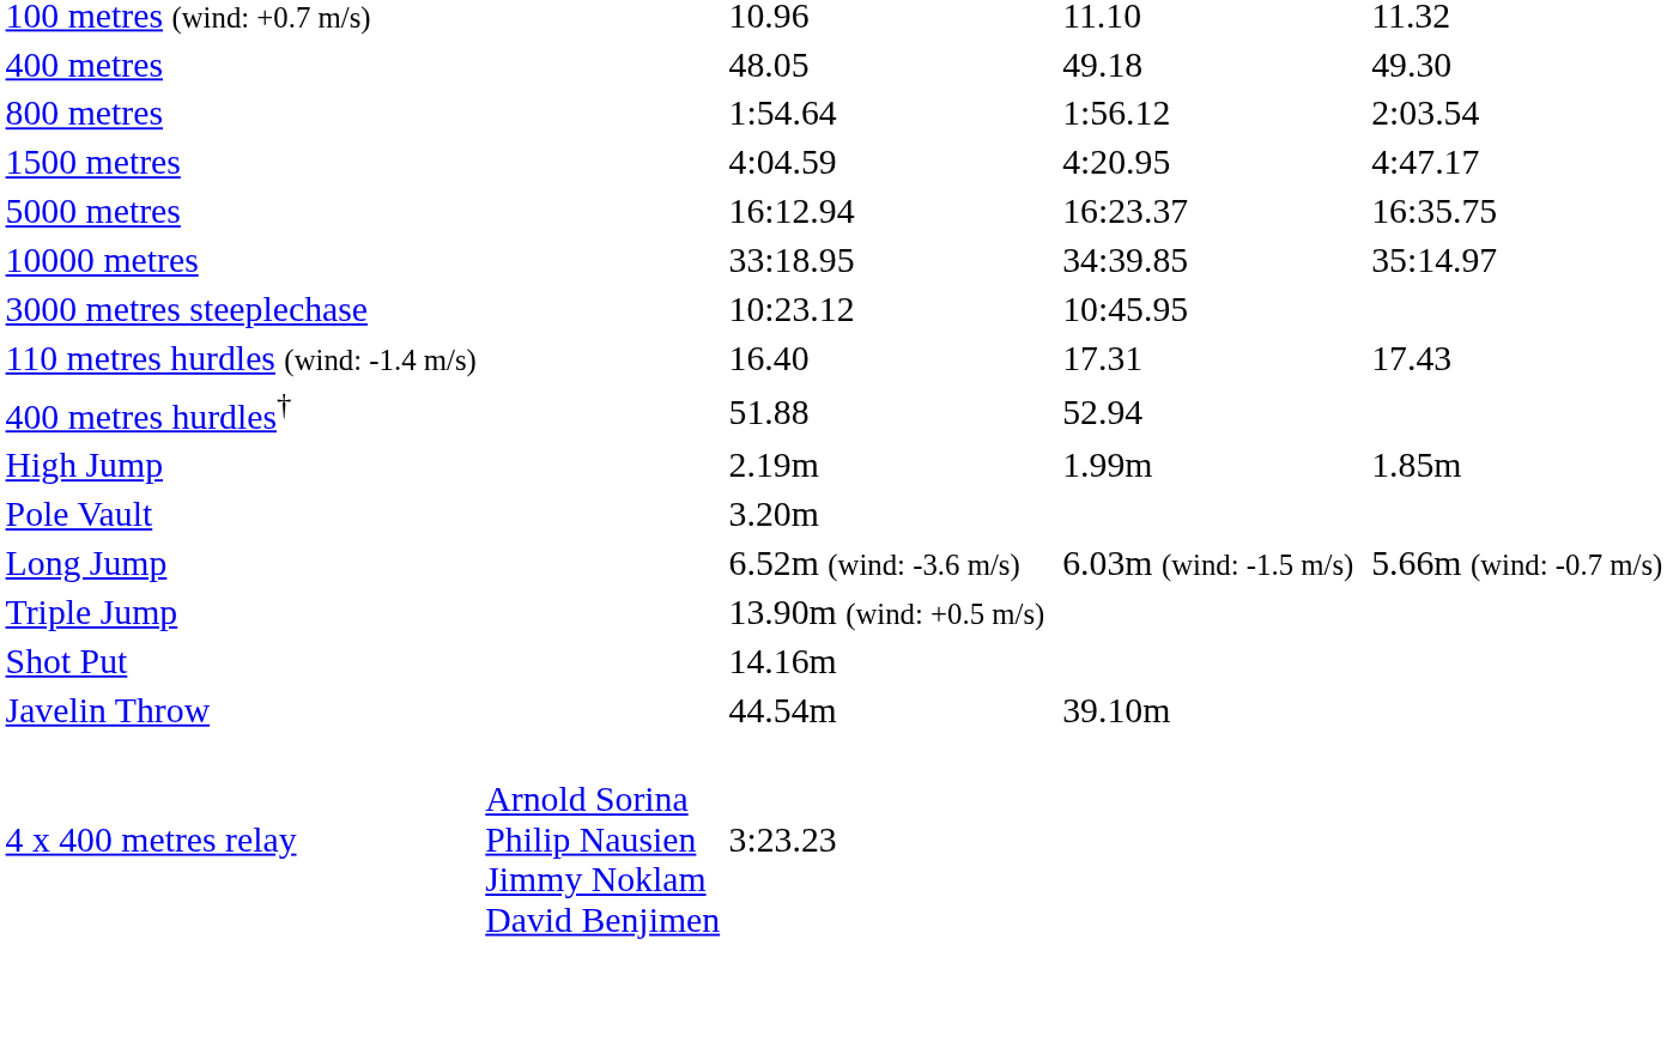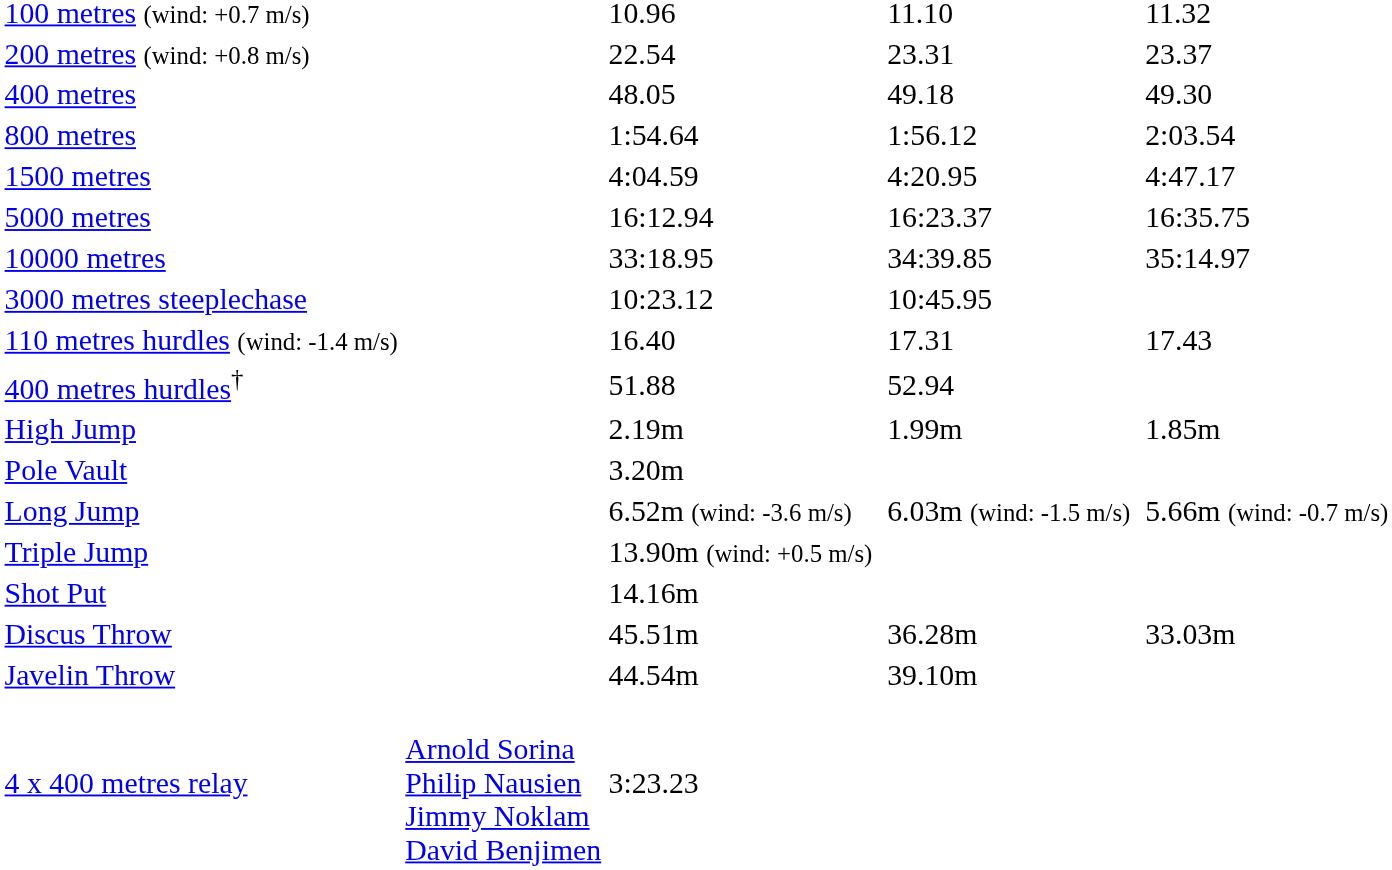 <table>
 <tr>
 <td><a href='#'>100 metres</a> <small>(wind: +0.7 m/s)</small></td>
 <td></td>
 <td>10.96</td>
 <td></td>
 <td>11.10</td>
 <td></td>
 <td>11.32</td>
+</tr>
+<tr>
+<td><a href='#'>200 metres</a> <small>(wind: +0.8 m/s)</small></td>
+<td></td>
+<td>22.54</td>
+<td></td>
+<td>23.31</td>
+<td></td>
+<td>23.37</td>
 </tr>
 <tr>
 <td><a href='#'>400 metres</a></td>
 <td></td>
 <td>48.05</td>
 <td></td>
 <td>49.18</td>
 <td></td>
 <td>49.30</td>
 </tr>
 <tr>
 <td><a href='#'>800 metres</a></td>
 <td></td>
 <td>1:54.64</td>
 <td></td>
 <td>1:56.12</td>
 <td></td>
 <td>2:03.54</td>
 </tr>
 <tr>
 <td><a href='#'>1500 metres</a></td>
 <td></td>
 <td>4:04.59</td>
 <td></td>
 <td>4:20.95</td>
 <td></td>
 <td>4:47.17</td>
 </tr>
 <tr>
 <td><a href='#'>5000 metres</a></td>
 <td></td>
 <td>16:12.94</td>
 <td></td>
 <td>16:23.37</td>
 <td></td>
 <td>16:35.75</td>
 </tr>
 <tr>
 <td><a href='#'>10000 metres</a></td>
 <td></td>
 <td>33:18.95</td>
 <td></td>
 <td>34:39.85</td>
 <td></td>
 <td>35:14.97</td>
 </tr>
 <tr>
 <td><a href='#'>3000 metres steeplechase</a></td>
 <td></td>
 <td>10:23.12</td>
 <td></td>
 <td>10:45.95</td>
 <td></td>
 <td></td>
 </tr>
 <tr>
 <td><a href='#'>110 metres hurdles</a> <small>(wind: -1.4 m/s)</small></td>
 <td></td>
 <td>16.40</td>
 <td></td>
 <td>17.31</td>
 <td></td>
 <td>17.43</td>
 </tr>
 <tr>
 <td><a href='#'>400 metres hurdles</a><sup>†</sup></td>
 <td></td>
 <td>51.88</td>
 <td></td>
 <td>52.94</td>
 <td></td>
 <td></td>
 </tr>
 <tr>
 <td><a href='#'>High Jump</a></td>
 <td></td>
 <td>2.19m</td>
 <td></td>
 <td>1.99m</td>
 <td></td>
 <td>1.85m</td>
 </tr>
 <tr>
 <td><a href='#'>Pole Vault</a></td>
 <td></td>
 <td>3.20m</td>
 <td></td>
 <td></td>
 <td></td>
 <td></td>
 </tr>
 <tr>
 <td><a href='#'>Long Jump</a></td>
 <td></td>
 <td>6.52m <small>(wind: -3.6 m/s)</small></td>
 <td></td>
 <td>6.03m <small>(wind: -1.5 m/s)</small></td>
 <td></td>
 <td>5.66m <small>(wind: -0.7 m/s)</small></td>
 </tr>
 <tr>
 <td><a href='#'>Triple Jump</a></td>
 <td></td>
 <td>13.90m <small>(wind: +0.5 m/s)</small></td>
 <td></td>
 <td></td>
 <td></td>
 <td></td>
 </tr>
 <tr>
 <td><a href='#'>Shot Put</a></td>
 <td></td>
 <td>14.16m</td>
 <td></td>
 <td></td>
 <td></td>
 <td></td>
 </tr>
 <tr>
+<td><a href='#'>Discus Throw</a></td>
+<td></td>
+<td>45.51m</td>
+<td></td>
+<td>36.28m</td>
+<td></td>
+<td>33.03m</td>
+</tr>
+<tr>
 <td><a href='#'>Javelin Throw</a></td>
 <td></td>
 <td>44.54m</td>
 <td></td>
 <td>39.10m</td>
 <td></td>
 <td></td>
 </tr>
 <tr>
 <td><a href='#'>4 x 400 metres relay</a></td>
 <td> <br> <a href='#'>Arnold Sorina</a> <br> <a href='#'>Philip Nausien</a> <br> <a href='#'>Jimmy Noklam</a> <br> <a href='#'>David Benjimen</a></td>
 <td>3:23.23</td>
 <td></td>
 <td></td>
 <td></td>
 <td></td>
 </tr>
 </table>
